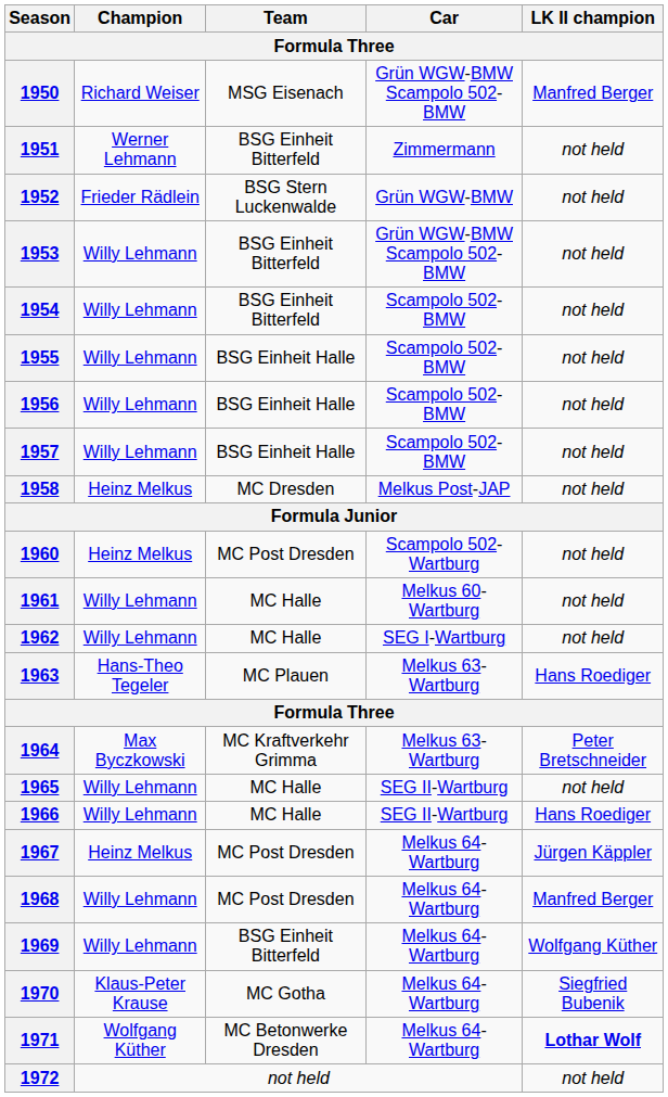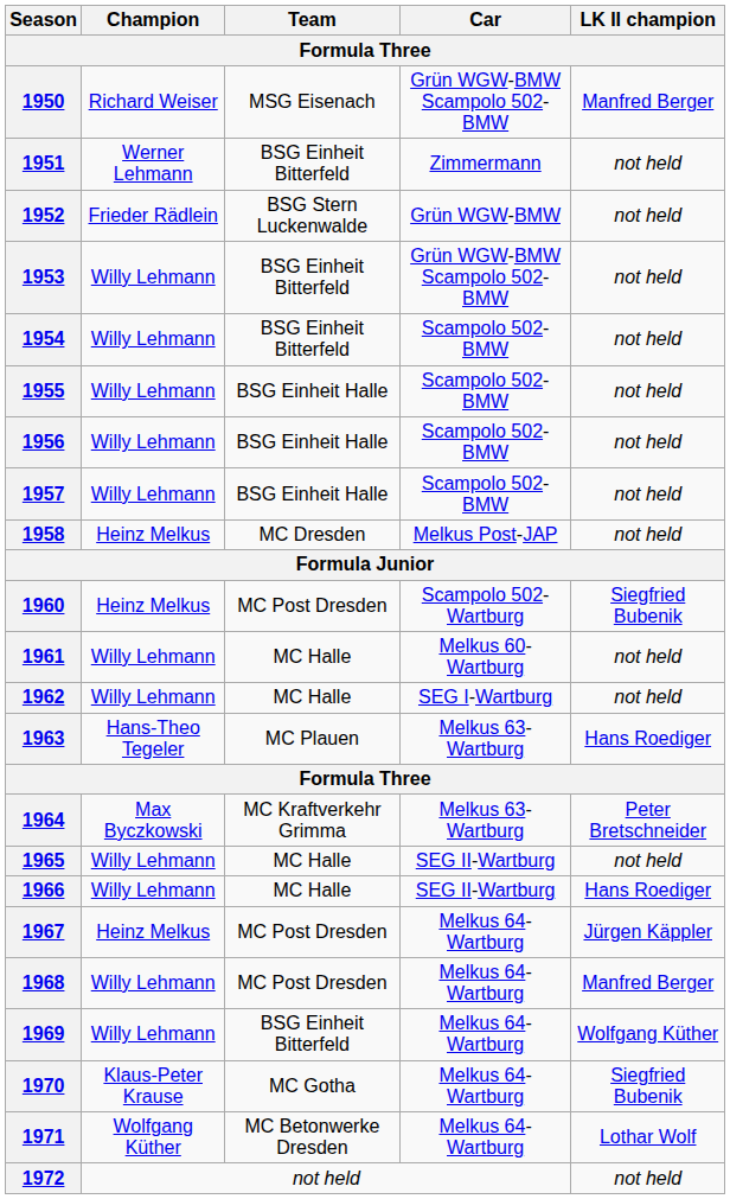 <table class="wikitable" style="text-align:center">
 <tr>
 <th>Season</th>
 <th>Champion</th>
 <th>Team</th>
 <th>Car</th>
 <th>LK II champion</th>
 </tr>
 <tr>
 <th colspan="5" align="center">Formula Three</th>
 </tr>
 <tr>
 <th><a href='#'>1950</a></th>
 <td> <a href='#'>Richard Weiser</a></td>
 <td>MSG Eisenach</td>
 <td><a href='#'>Grün WGW</a>-<a href='#'>BMW</a><br><a href='#'>Scampolo 502</a>-<a href='#'>BMW</a></td>
 <td> <a href='#'>Manfred Berger</a></td>
 </tr>
 <tr>
 <th><a href='#'>1951</a></th>
 <td> <a href='#'>Werner Lehmann</a></td>
 <td>BSG Einheit Bitterfeld</td>
 <td><a href='#'>Zimmermann</a></td>
 <td><em>not held</em></td>
 </tr>
 <tr>
 <th><a href='#'>1952</a></th>
 <td> <a href='#'>Frieder Rädlein</a></td>
 <td>BSG Stern Luckenwalde</td>
 <td><a href='#'>Grün WGW</a>-<a href='#'>BMW</a></td>
 <td><em>not held</em></td>
 </tr>
 <tr>
 <th><a href='#'>1953</a></th>
 <td> <a href='#'>Willy Lehmann</a></td>
 <td>BSG Einheit Bitterfeld</td>
 <td><a href='#'>Grün WGW</a>-<a href='#'>BMW</a><br><a href='#'>Scampolo 502</a>-<a href='#'>BMW</a></td>
 <td><em>not held</em></td>
 </tr>
 <tr>
 <th><a href='#'>1954</a></th>
 <td> <a href='#'>Willy Lehmann</a></td>
 <td>BSG Einheit Bitterfeld</td>
 <td><a href='#'>Scampolo 502</a>-<a href='#'>BMW</a></td>
 <td><em>not held</em></td>
 </tr>
 <tr>
 <th><a href='#'>1955</a></th>
 <td> <a href='#'>Willy Lehmann</a></td>
 <td>BSG Einheit Halle</td>
 <td><a href='#'>Scampolo 502</a>-<a href='#'>BMW</a></td>
 <td><em>not held</em></td>
 </tr>
 <tr>
 <th><a href='#'>1956</a></th>
 <td> <a href='#'>Willy Lehmann</a></td>
 <td>BSG Einheit Halle</td>
 <td><a href='#'>Scampolo 502</a>-<a href='#'>BMW</a></td>
 <td><em>not held</em></td>
 </tr>
 <tr>
 <th><a href='#'>1957</a></th>
 <td> <a href='#'>Willy Lehmann</a></td>
 <td>BSG Einheit Halle</td>
 <td><a href='#'>Scampolo 502</a>-<a href='#'>BMW</a></td>
 <td><em>not held</em></td>
 </tr>
 <tr>
 <th><a href='#'>1958</a></th>
 <td> <a href='#'>Heinz Melkus</a></td>
 <td>MC Dresden</td>
 <td><a href='#'>Melkus Post</a>-<a href='#'>JAP</a></td>
 <td><em>not held</em></td>
 </tr>
 <tr>
 <th colspan="5" align="center">Formula Junior</th>
 </tr>
 <tr>
 <th><a href='#'>1960</a></th>
 <td> <a href='#'>Heinz Melkus</a></td>
 <td>MC Post Dresden</td>
 <td><a href='#'>Scampolo 502</a>-<a href='#'>Wartburg</a></td>
-<td><em>not held</em></td>
+<td> <a href='#'>Siegfried Bubenik</a></td>
 </tr>
 <tr>
 <th><a href='#'>1961</a></th>
 <td> <a href='#'>Willy Lehmann</a></td>
 <td>MC Halle</td>
 <td><a href='#'>Melkus 60</a>-<a href='#'>Wartburg</a></td>
 <td><em>not held</em></td>
 </tr>
 <tr>
 <th><a href='#'>1962</a></th>
 <td> <a href='#'>Willy Lehmann</a></td>
 <td>MC Halle</td>
 <td><a href='#'>SEG I</a>-<a href='#'>Wartburg</a></td>
 <td><em>not held</em></td>
 </tr>
 <tr>
 <th><a href='#'>1963</a></th>
 <td> <a href='#'>Hans-Theo Tegeler</a></td>
 <td>MC Plauen</td>
 <td><a href='#'>Melkus 63</a>-<a href='#'>Wartburg</a></td>
 <td> <a href='#'>Hans Roediger</a></td>
 </tr>
 <tr>
 <th colspan="5" align="center">Formula Three</th>
 </tr>
 <tr>
 <th><a href='#'>1964</a></th>
 <td> <a href='#'>Max Byczkowski</a></td>
 <td>MC Kraftverkehr Grimma</td>
 <td><a href='#'>Melkus 63</a>-<a href='#'>Wartburg</a></td>
 <td> <a href='#'>Peter Bretschneider</a></td>
 </tr>
 <tr>
 <th><a href='#'>1965</a></th>
 <td> <a href='#'>Willy Lehmann</a></td>
 <td>MC Halle</td>
 <td><a href='#'>SEG II</a>-<a href='#'>Wartburg</a></td>
 <td><em>not held</em></td>
 </tr>
 <tr>
 <th><a href='#'>1966</a></th>
 <td> <a href='#'>Willy Lehmann</a></td>
 <td>MC Halle</td>
 <td><a href='#'>SEG II</a>-<a href='#'>Wartburg</a></td>
 <td> <a href='#'>Hans Roediger</a></td>
 </tr>
 <tr>
 <th><a href='#'>1967</a></th>
 <td> <a href='#'>Heinz Melkus</a></td>
 <td>MC Post Dresden</td>
 <td><a href='#'>Melkus 64</a>-<a href='#'>Wartburg</a></td>
 <td> <a href='#'>Jürgen Käppler</a></td>
 </tr>
 <tr>
 <th><a href='#'>1968</a></th>
 <td> <a href='#'>Willy Lehmann</a></td>
 <td>MC Post Dresden</td>
 <td><a href='#'>Melkus 64</a>-<a href='#'>Wartburg</a></td>
 <td> <a href='#'>Manfred Berger</a></td>
 </tr>
 <tr>
 <th><a href='#'>1969</a></th>
 <td> <a href='#'>Willy Lehmann</a></td>
 <td>BSG Einheit Bitterfeld</td>
 <td><a href='#'>Melkus 64</a>-<a href='#'>Wartburg</a></td>
 <td> <a href='#'>Wolfgang Küther</a></td>
 </tr>
 <tr>
 <th><a href='#'>1970</a></th>
 <td> <a href='#'>Klaus-Peter Krause</a></td>
 <td>MC Gotha</td>
 <td><a href='#'>Melkus 64</a>-<a href='#'>Wartburg</a></td>
 <td> <a href='#'>Siegfried Bubenik</a></td>
 </tr>
 <tr>
 <th><a href='#'>1971</a></th>
 <td> <a href='#'>Wolfgang Küther</a></td>
 <td>MC Betonwerke Dresden</td>
 <td><a href='#'>Melkus 64</a>-<a href='#'>Wartburg</a></td>
-<td><strong> <a href='#'>Lothar Wolf</a></strong></td>
+<td> <a href='#'>Lothar Wolf</a></td>
 </tr>
 <tr>
 <th><a href='#'>1972</a></th>
 <td colspan="3" align="center"><em>not held</em></td>
 <td><em>not held</em></td>
 </tr>
 </table>
